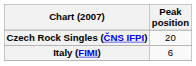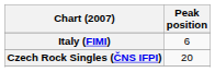 <table class="wikitable sortable plainrowheaders" style="text-align:center;">
 <tr>
 <th scope="col">Chart (2007)</th>
 <th scope="col">Peak<br>position</th>
 </tr>
 <tr>
 </tr>
 <tr>
-<th scope="row">Czech Rock Singles (<a href='#'>ČNS IFPI</a>)</th>
-<td>20</td>
+<th scope="row">Italy (<a href='#'>FIMI</a>)</th>
+<td>6</td>
 </tr>
 <tr>
 </tr>
 <tr>
 </tr>
 <tr>
 </tr>
 <tr>
-<th scope="row">Italy (<a href='#'>FIMI</a>)</th>
-<td>6</td>
+<th scope="row">Czech Rock Singles (<a href='#'>ČNS IFPI</a>)</th>
+<td>20</td>
 </tr>
 <tr>
 </tr>
 <tr>
 </tr>
 <tr>
 </tr>
 <tr>
 </tr>
 <tr>
 </tr>
 <tr>
 </tr>
 <tr>
 </tr>
 </table>
